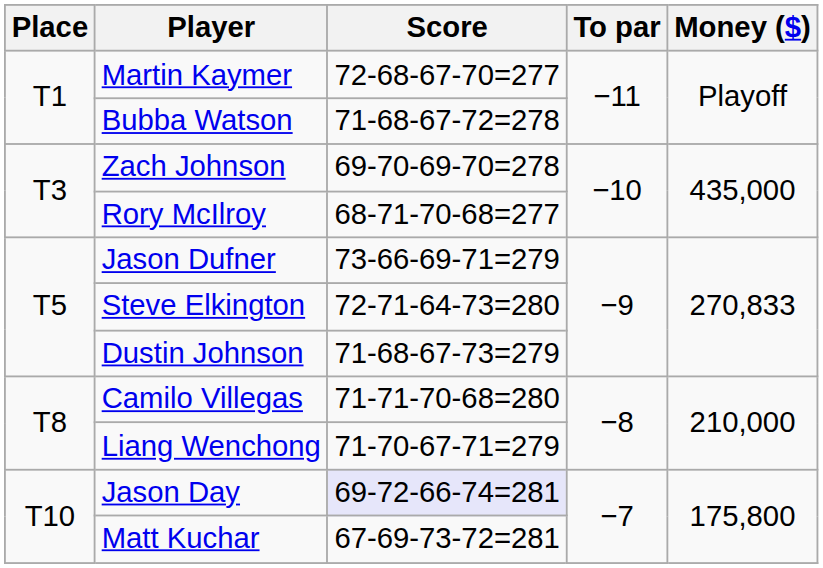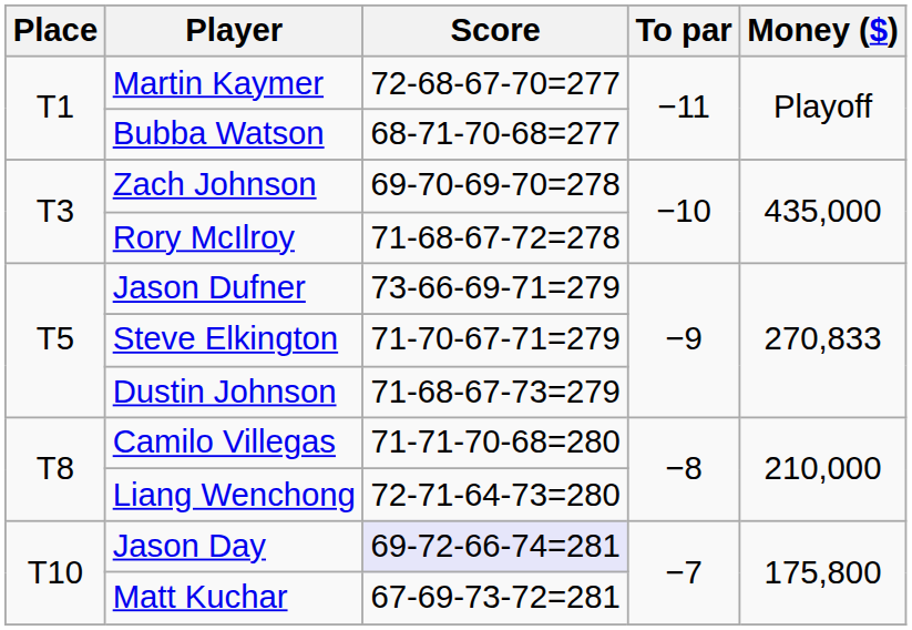 <table class="wikitable">
 <tr>
 <th>Place</th>
 <th>Player</th>
 <th>Score</th>
 <th>To par</th>
 <th>Money (<a href='#'>$</a>)</th>
 </tr>
 <tr>
 <td rowspan="2" align=center>T1</td>
 <td> <a href='#'>Martin Kaymer</a></td>
 <td align=center>72-68-67-70=277</td>
 <td rowspan="2" align=center>−11</td>
 <td rowspan="2" align=center>Playoff</td>
 </tr>
 <tr>
 <td> <a href='#'>Bubba Watson</a></td>
-<td align=center>71-68-67-72=278</td>
+<td align=center>68-71-70-68=277</td>
 </tr>
 <tr>
 <td rowspan="2" align=center>T3</td>
 <td> <a href='#'>Zach Johnson</a></td>
 <td align=center>69-70-69-70=278</td>
 <td rowspan="2" align=center>−10</td>
 <td rowspan="2" align=center>435,000</td>
 </tr>
 <tr>
 <td> <a href='#'>Rory McIlroy</a></td>
-<td align=center>68-71-70-68=277</td>
+<td align=center>71-68-67-72=278</td>
 </tr>
 <tr>
 <td rowspan="3" align=center>T5</td>
 <td> <a href='#'>Jason Dufner</a></td>
 <td align=center>73-66-69-71=279</td>
 <td rowspan="3" align=center>−9</td>
 <td rowspan="3" align=center>270,833</td>
 </tr>
 <tr>
 <td> <a href='#'>Steve Elkington</a></td>
-<td align=center>72-71-64-73=280</td>
+<td align=center>71-70-67-71=279</td>
 </tr>
 <tr>
 <td> <a href='#'>Dustin Johnson</a></td>
 <td align=center>71-68-67-73=279</td>
 </tr>
 <tr>
 <td rowspan="2" align=center>T8</td>
 <td> <a href='#'>Camilo Villegas</a></td>
 <td align=center>71-71-70-68=280</td>
 <td rowspan="2" align=center>−8</td>
 <td rowspan="2" align=center>210,000</td>
 </tr>
 <tr>
 <td> <a href='#'>Liang Wenchong</a></td>
-<td align=center>71-70-67-71=279</td>
+<td align=center>72-71-64-73=280</td>
 </tr>
 <tr>
 <td rowspan="2" align=center>T10</td>
 <td> <a href='#'>Jason Day</a></td>
 <td align=center style="background: lavender;">69-72-66-74=281</td>
 <td rowspan="2" align=center>−7</td>
 <td rowspan="2" align=center>175,800</td>
 </tr>
 <tr>
 <td> <a href='#'>Matt Kuchar</a></td>
 <td align=center>67-69-73-72=281</td>
 </tr>
 </table>
